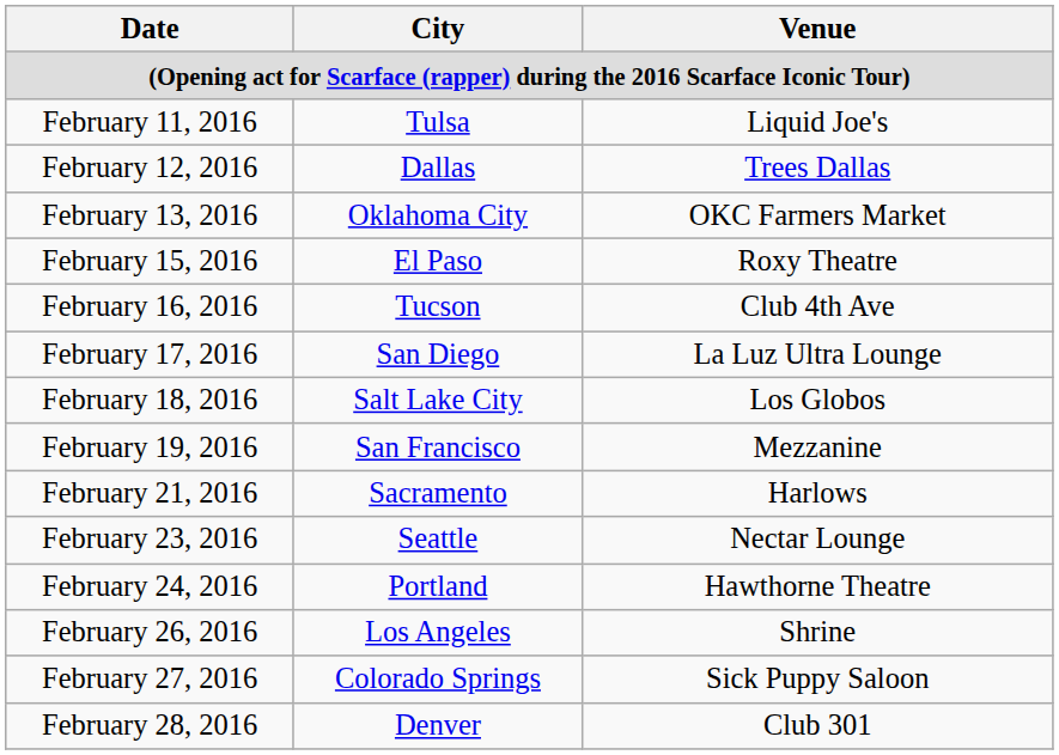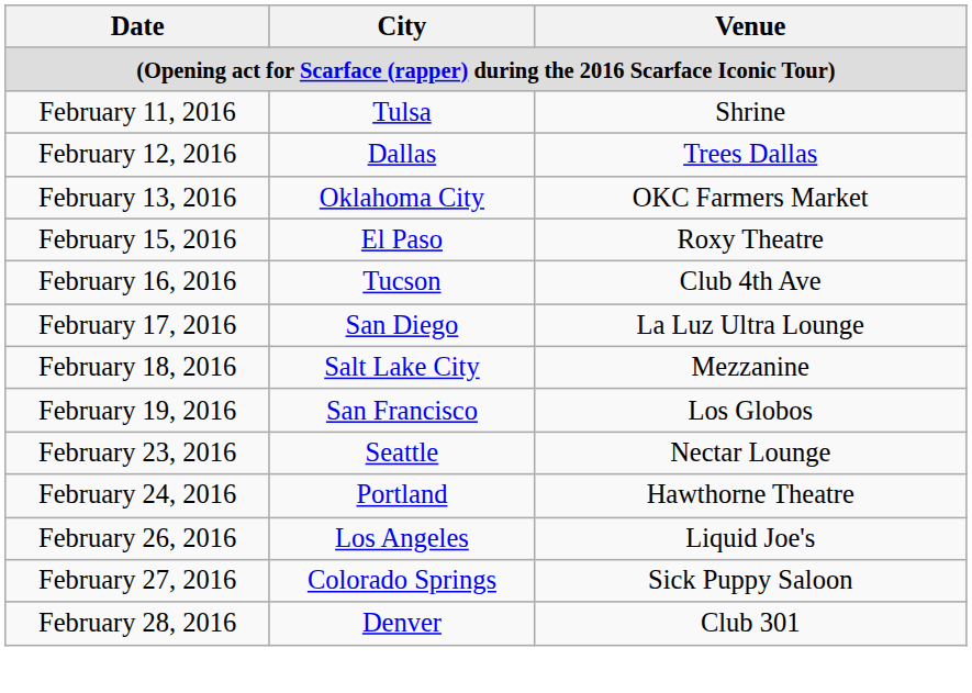 <table class="wikitable" style="text-align:center;">
 <tr>
 <th style="width:150px;">Date</th>
 <th style="width:150px;">City</th>
 <th style="width:250px;">Venue</th>
 </tr>
 <tr style="background:#ddd;">
 <td colspan="3"><strong><small>(Opening act for <a href='#'>Scarface (rapper)</a> during the 2016 Scarface Iconic Tour)</small></strong></td>
 </tr>
 <tr>
 <td>February 11, 2016</td>
 <td><a href='#'>Tulsa</a></td>
-<td>Liquid Joe's</td>
+<td>Shrine</td>
 </tr>
 <tr>
 <td>February 12, 2016</td>
 <td><a href='#'>Dallas</a></td>
 <td><a href='#'>Trees Dallas</a></td>
 </tr>
 <tr>
 <td>February 13, 2016</td>
 <td><a href='#'>Oklahoma City</a></td>
 <td>OKC Farmers Market</td>
 </tr>
 <tr>
 <td>February 15, 2016</td>
 <td><a href='#'>El Paso</a></td>
 <td>Roxy Theatre</td>
 </tr>
 <tr>
 <td>February 16, 2016</td>
 <td><a href='#'>Tucson</a></td>
 <td>Club 4th Ave</td>
 </tr>
 <tr>
 <td>February 17, 2016</td>
 <td><a href='#'>San Diego</a></td>
 <td>La Luz Ultra Lounge</td>
 </tr>
 <tr>
 <td>February 18, 2016</td>
 <td><a href='#'>Salt Lake City</a></td>
-<td>Los Globos</td>
+<td>Mezzanine</td>
 </tr>
 <tr>
 <td>February 19, 2016</td>
 <td><a href='#'>San Francisco</a></td>
-<td>Mezzanine</td>
-</tr>
-<tr>
-<td>February 21, 2016</td>
-<td><a href='#'>Sacramento</a></td>
-<td>Harlows</td>
+<td>Los Globos</td>
 </tr>
 <tr>
 <td>February 23, 2016</td>
 <td><a href='#'>Seattle</a></td>
 <td>Nectar Lounge</td>
 </tr>
 <tr>
 <td>February 24, 2016</td>
 <td><a href='#'>Portland</a></td>
 <td>Hawthorne Theatre</td>
 </tr>
 <tr>
 <td>February 26, 2016</td>
 <td><a href='#'>Los Angeles</a></td>
-<td>Shrine</td>
+<td>Liquid Joe's</td>
 </tr>
 <tr>
 <td>February 27, 2016</td>
 <td><a href='#'>Colorado Springs</a></td>
 <td>Sick Puppy Saloon</td>
 </tr>
 <tr>
 <td>February 28, 2016</td>
 <td><a href='#'>Denver</a></td>
 <td>Club 301</td>
 </tr>
 </table>
